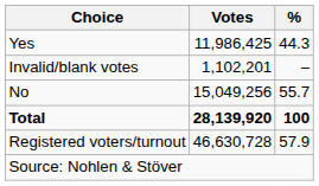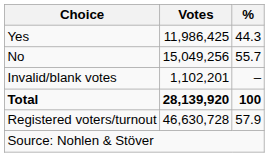 <table class=wikitable style=text-align:right>
 <tr>
 <th>Choice</th>
 <th>Votes</th>
 <th>%</th>
 </tr>
 <tr>
 <td align=left>Yes</td>
 <td>11,986,425</td>
 <td>44.3</td>
 </tr>
 <tr>
+<td align=left> No</td>
+<td>15,049,256</td>
+<td>55.7</td>
+</tr>
+<tr>
 <td align=left>Invalid/blank votes</td>
 <td>1,102,201</td>
 <td>–</td>
-</tr>
-<tr>
-<td align=left> No</td>
-<td>15,049,256</td>
-<td>55.7</td>
 </tr>
 <tr>
 <td align=left><strong>Total</strong></td>
 <td><strong>28,139,920</strong></td>
 <td><strong>100</strong></td>
 </tr>
 <tr>
 <td align=left>Registered voters/turnout</td>
 <td>46,630,728</td>
 <td>57.9</td>
 </tr>
 <tr>
 <td align=left colspan=3>Source: Nohlen & Stöver</td>
 </tr>
 </table>
